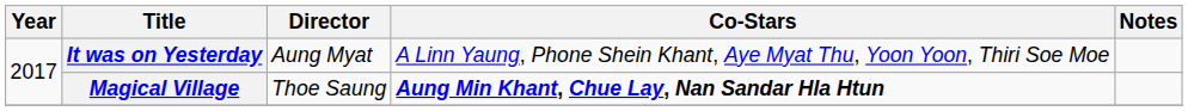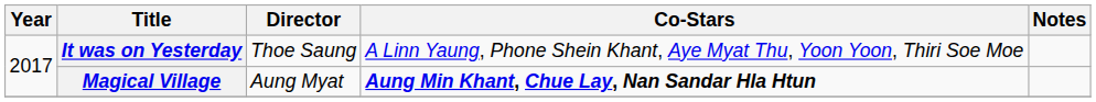 <table class="wikitable plainrowheaders sortable">
 <tr>
 <th scope="col">Year</th>
 <th scope="col">Title</th>
 <th scope="col">Director</th>
 <th scope="col">Co-Stars</th>
 <th class="unsortable">Notes</th>
 </tr>
 <tr>
 <td rowspan = 2 align = "center">2017</td>
 <th scope="row"><em><a href='#'>It was on Yesterday</a></em></th>
-<td><em>Aung Myat</em></td>
+<td><em>Thoe Saung</em></td>
 <td><em><a href='#'>A Linn Yaung</a></em>, <em>Phone Shein Khant</em>, <em><a href='#'>Aye Myat Thu</a></em>, <em><a href='#'>Yoon Yoon</a></em>, <em>Thiri Soe Moe</em></td>
 <td></td>
 </tr>
 <tr>
 <th scope="row"><em><a href='#'>Magical Village</a></em></th>
-<td><em>Thoe Saung</em></td>
+<td><em>Aung Myat</em></td>
 <td><strong><em><a href='#'>Aung Min Khant</a></em>, <em><a href='#'>Chue Lay</a></em>, <em>Nan Sandar Hla Htun</em></strong></td>
 <td></td>
 </tr>
 <tr>
 </tr>
 </table>
